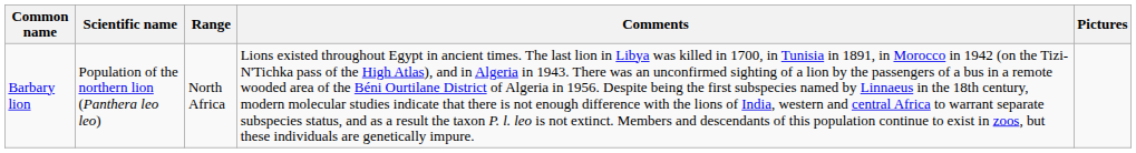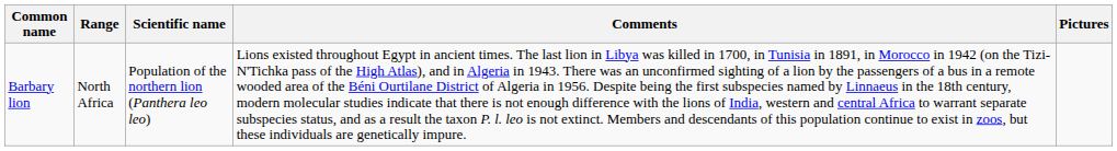 <table class="wikitable">
 <tr>
 <th>Common name</th>
+<th>Range</th>
 <th>Scientific name</th>
-<th>Range</th>
 <th>Comments</th>
 <th>Pictures</th>
 </tr>
 <tr>
 <td><a href='#'>Barbary lion</a></td>
+<td>North Africa</td>
 <td>Population of the <a href='#'>northern lion</a> (<em>Panthera leo leo</em>)</td>
-<td>North Africa</td>
 <td>Lions existed throughout Egypt in ancient times. The last lion in <a href='#'>Libya</a> was killed in 1700, in <a href='#'>Tunisia</a> in 1891, in <a href='#'>Morocco</a> in 1942 (on the Tizi-N'Tichka pass of the <a href='#'>High Atlas</a>), and in <a href='#'>Algeria</a> in 1943. There was an unconfirmed sighting of a lion by the passengers of a bus in a remote wooded area of the <a href='#'>Béni Ourtilane District</a> of Algeria in 1956. Despite being the first subspecies named by <a href='#'>Linnaeus</a> in the 18th century, modern molecular studies indicate that there is not enough difference with the lions of <a href='#'>India</a>, western and <a href='#'>central Africa</a> to warrant separate subspecies status, and as a result the taxon <em>P. l. leo</em> is not extinct. Members and descendants of this population continue to exist in <a href='#'>zoos</a>, but these individuals are genetically impure.</td>
 <td></td>
 </tr>
 </table>
